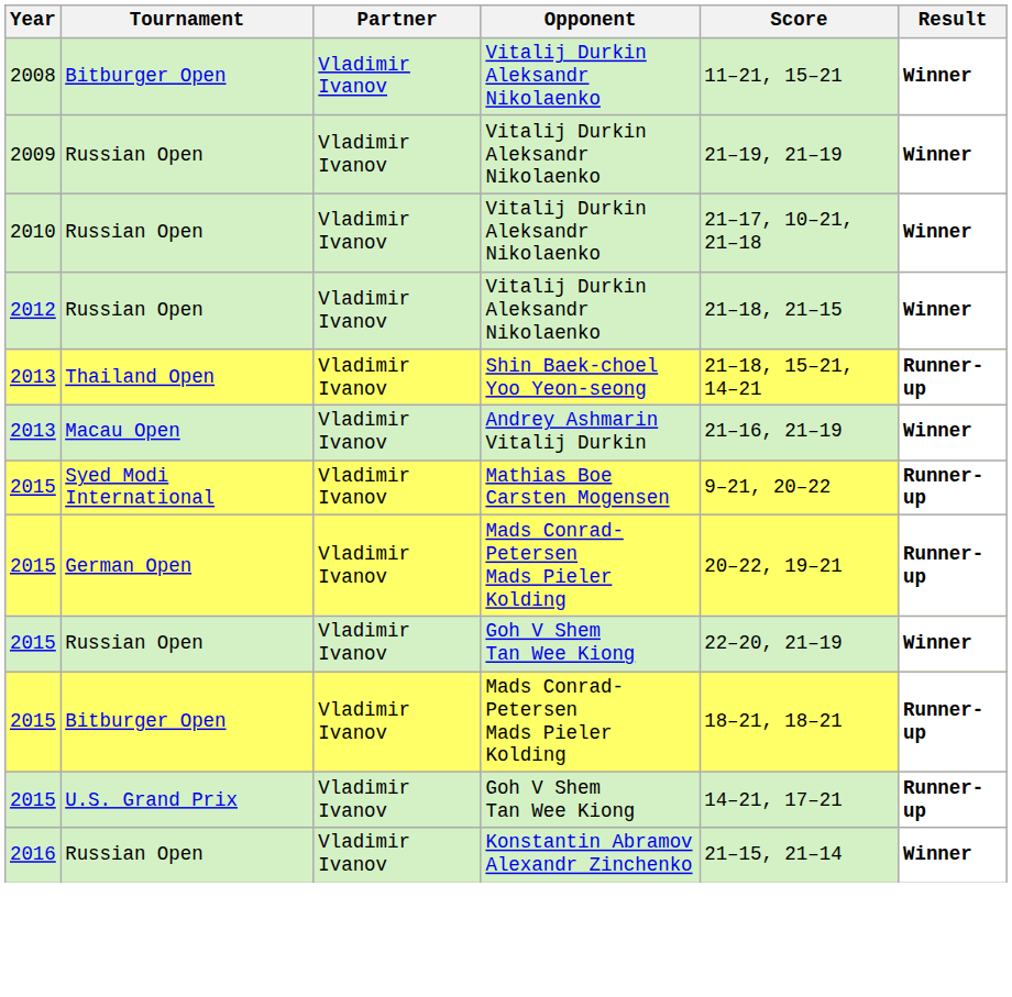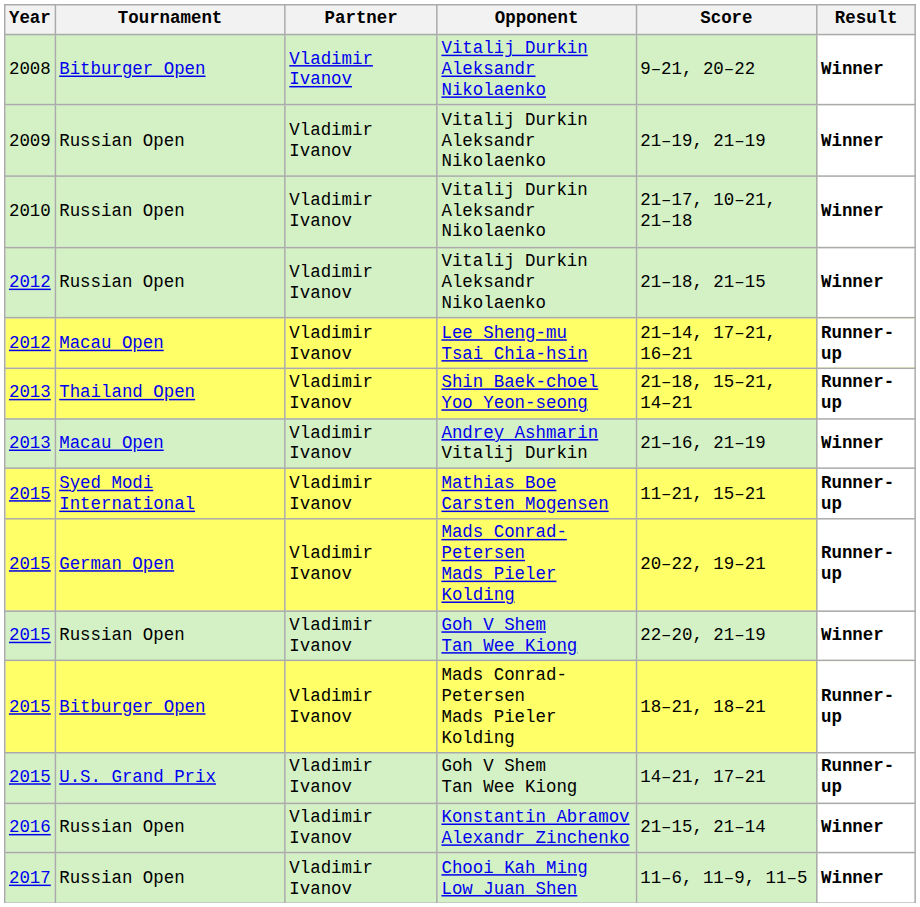 <table class="sortable wikitable" style="font-size: 90%;">
 <tr>
 <th>Year</th>
 <th>Tournament</th>
 <th>Partner</th>
 <th>Opponent</th>
 <th>Score</th>
 <th>Result</th>
 </tr>
 <tr style="background:#D4F1C5">
 <td align="center">2008</td>
 <td align="left"><a href='#'>Bitburger Open</a></td>
 <td align="left"> <a href='#'>Vladimir Ivanov</a></td>
 <td align="left"> <a href='#'>Vitalij Durkin</a> <br>  <a href='#'>Aleksandr Nikolaenko</a></td>
-<td align="left">11–21, 15–21</td>
+<td align="left">9–21, 20–22</td>
 <td style="text-align:left; background:white"> <strong>Winner</strong></td>
 </tr>
 <tr style="background:#D4F1C5">
 <td align="center">2009</td>
 <td align="left">Russian Open</td>
 <td align="left"> Vladimir Ivanov</td>
 <td align="left"> Vitalij Durkin <br>  Aleksandr Nikolaenko</td>
 <td align="left">21–19, 21–19</td>
 <td style="text-align:left; background:white"> <strong>Winner</strong></td>
 </tr>
 <tr style="background:#D4F1C5">
 <td align="center">2010</td>
 <td align="left">Russian Open</td>
 <td align="left"> Vladimir Ivanov</td>
 <td align="left"> Vitalij Durkin <br>  Aleksandr Nikolaenko</td>
 <td align="left">21–17, 10–21, 21–18</td>
 <td style="text-align:left; background:white"> <strong>Winner</strong></td>
 </tr>
 <tr style="background:#D4F1C5">
 <td align="center"><a href='#'>2012</a></td>
 <td align="left">Russian Open</td>
 <td align="left"> Vladimir Ivanov</td>
 <td align="left"> Vitalij Durkin <br>  Aleksandr Nikolaenko</td>
 <td align="left">21–18, 21–15</td>
 <td style="text-align:left; background:white"> <strong>Winner</strong></td>
 </tr>
 <tr style="background:#FFFF67">
+<td align="center"><a href='#'>2012</a></td>
+<td align="left"><a href='#'>Macau Open</a></td>
+<td align="left"> Vladimir Ivanov</td>
+<td align="left"> <a href='#'>Lee Sheng-mu</a> <br>  <a href='#'>Tsai Chia-hsin</a></td>
+<td align="left">21–14, 17–21, 16–21</td>
+<td style="text-align:left; background:white"> <strong>Runner-up</strong></td>
+</tr>
+<tr style="background:#FFFF67">
 <td align="center"><a href='#'>2013</a></td>
 <td align="left"><a href='#'>Thailand Open</a></td>
 <td align="left"> Vladimir Ivanov</td>
 <td align="left"> <a href='#'>Shin Baek-choel</a> <br>  <a href='#'>Yoo Yeon-seong</a></td>
 <td align="left">21–18, 15–21, 14–21</td>
 <td style="text-align:left; background:white"> <strong>Runner-up</strong></td>
 </tr>
 <tr style="background:#D4F1C5">
 <td align="center"><a href='#'>2013</a></td>
 <td align="left"><a href='#'>Macau Open</a></td>
 <td align="left"> Vladimir Ivanov</td>
 <td align="left"> <a href='#'>Andrey Ashmarin</a> <br>  Vitalij Durkin</td>
 <td align="left">21–16, 21–19</td>
 <td style="text-align:left; background:white"> <strong>Winner</strong></td>
 </tr>
 <tr style="background:#FFFF67">
 <td align="center"><a href='#'>2015</a></td>
 <td align="left"><a href='#'>Syed Modi International</a></td>
 <td align="left"> Vladimir Ivanov</td>
 <td align="left"> <a href='#'>Mathias Boe</a> <br>  <a href='#'>Carsten Mogensen</a></td>
-<td align="left">9–21, 20–22</td>
+<td align="left">11–21, 15–21</td>
 <td style="text-align:left; background:white"> <strong>Runner-up</strong></td>
 </tr>
 <tr style="background:#FFFF67">
 <td align="center"><a href='#'>2015</a></td>
 <td align="left"><a href='#'>German Open</a></td>
 <td align="left"> Vladimir Ivanov</td>
 <td align="left"> <a href='#'>Mads Conrad-Petersen</a> <br>  <a href='#'>Mads Pieler Kolding</a></td>
 <td align="left">20–22, 19–21</td>
 <td style="text-align:left; background:white"> <strong>Runner-up</strong></td>
 </tr>
 <tr style="background:#D4F1C5">
 <td align="center"><a href='#'>2015</a></td>
 <td align="left">Russian Open</td>
 <td align="left"> Vladimir Ivanov</td>
 <td align="left"> <a href='#'>Goh V Shem</a> <br>  <a href='#'>Tan Wee Kiong</a></td>
 <td align="left">22–20, 21–19</td>
 <td style="text-align:left; background:white"> <strong>Winner</strong></td>
 </tr>
 <tr style="background:#FFFF67">
 <td align="center"><a href='#'>2015</a></td>
 <td align="left"><a href='#'>Bitburger Open</a></td>
 <td align="left"> Vladimir Ivanov</td>
 <td align="left"> Mads Conrad-Petersen <br>  Mads Pieler Kolding</td>
 <td align="left">18–21, 18–21</td>
 <td style="text-align:left; background:white"> <strong>Runner-up</strong></td>
 </tr>
 <tr style="background:#D4F1C5">
 <td align="center"><a href='#'>2015</a></td>
 <td align="left"><a href='#'>U.S. Grand Prix</a></td>
 <td align="left"> Vladimir Ivanov</td>
 <td align="left"> Goh V Shem <br>  Tan Wee Kiong</td>
 <td align="left">14–21, 17–21</td>
 <td style="text-align:left; background:white"> <strong>Runner-up</strong></td>
 </tr>
 <tr style="background:#D4F1C5">
 <td align="center"><a href='#'>2016</a></td>
 <td align="left">Russian Open</td>
 <td align="left"> Vladimir Ivanov</td>
 <td align="left"> <a href='#'>Konstantin Abramov</a> <br>  <a href='#'>Alexandr Zinchenko</a></td>
 <td align="left">21–15, 21–14</td>
 <td style="text-align:left; background:white"> <strong>Winner</strong></td>
 </tr>
+<tr style="background:#D4F1C5">
+<td align="center"><a href='#'>2017</a></td>
+<td align="left">Russian Open</td>
+<td align="left"> Vladimir Ivanov</td>
+<td align="left"> <a href='#'>Chooi Kah Ming</a> <br>  <a href='#'>Low Juan Shen</a></td>
+<td align="left">11–6, 11–9, 11–5</td>
+<td style="text-align:left; background:white"> <strong>Winner</strong></td>
+</tr>
 </table>
